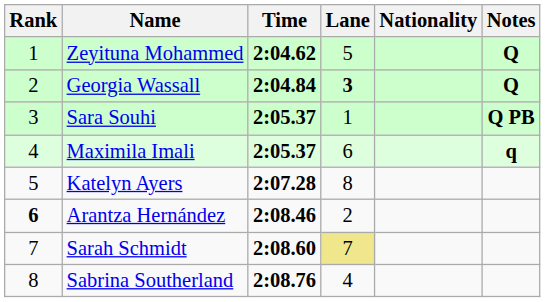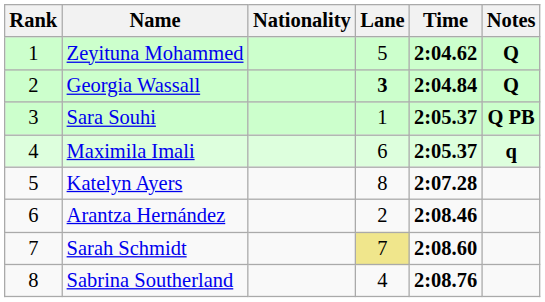 <table class="wikitable sortable" style="text-align:center">
 <tr>
 <th>Rank</th>
 <th>Name</th>
+<th>Nationality</th>
+<th>Lane</th>
 <th>Time</th>
-<th>Lane</th>
-<th>Nationality</th>
 <th>Notes</th>
 </tr>
 <tr bgcolor=ccffcc>
 <td>1</td>
 <td align=left><a href='#'>Zeyituna Mohammed</a></td>
+<td align=left></td>
+<td>5</td>
 <td><strong>2:04.62</strong></td>
-<td>5</td>
-<td align=left></td>
 <td><strong>Q</strong></td>
 </tr>
 <tr bgcolor=ccffcc>
 <td>2</td>
 <td align=left><a href='#'>Georgia Wassall</a></td>
+<td align=left></td>
+<td><strong>3</strong></td>
 <td><strong>2:04.84</strong></td>
-<td><strong>3</strong></td>
-<td align=left></td>
 <td><strong>Q</strong></td>
 </tr>
 <tr bgcolor=ccffcc>
 <td>3</td>
 <td align=left><a href='#'>Sara Souhi</a></td>
+<td align=left></td>
+<td>1</td>
 <td><strong>2:05.37</strong></td>
-<td>1</td>
-<td align=left></td>
 <td><strong>Q PB</strong></td>
 </tr>
 <tr bgcolor=ddffdd>
 <td>4</td>
 <td align=left><a href='#'>Maximila Imali</a></td>
+<td align=left></td>
+<td>6</td>
 <td><strong>2:05.37</strong></td>
-<td>6</td>
-<td align=left></td>
 <td><strong>q</strong></td>
 </tr>
 <tr>
 <td>5</td>
 <td align=left><a href='#'>Katelyn Ayers</a></td>
+<td align=left></td>
+<td>8</td>
 <td><strong>2:07.28</strong></td>
-<td>8</td>
-<td align=left></td>
 <td></td>
 </tr>
 <tr>
-<td><strong>6</strong></td>
+<td>6</td>
 <td align=left><a href='#'>Arantza Hernández</a></td>
+<td align=left></td>
+<td>2</td>
 <td><strong>2:08.46</strong></td>
-<td>2</td>
-<td align=left></td>
 <td></td>
 </tr>
 <tr>
 <td>7</td>
 <td align=left><a href='#'>Sarah Schmidt</a></td>
+<td align=left></td>
+<td style="background: khaki;">7</td>
 <td><strong>2:08.60</strong></td>
-<td style="background: khaki;">7</td>
-<td align=left></td>
 <td></td>
 </tr>
 <tr>
 <td>8</td>
 <td align=left><a href='#'>Sabrina Southerland</a></td>
+<td align=left></td>
+<td>4</td>
 <td><strong>2:08.76</strong></td>
-<td>4</td>
-<td align=left></td>
 <td></td>
 </tr>
 </table>
